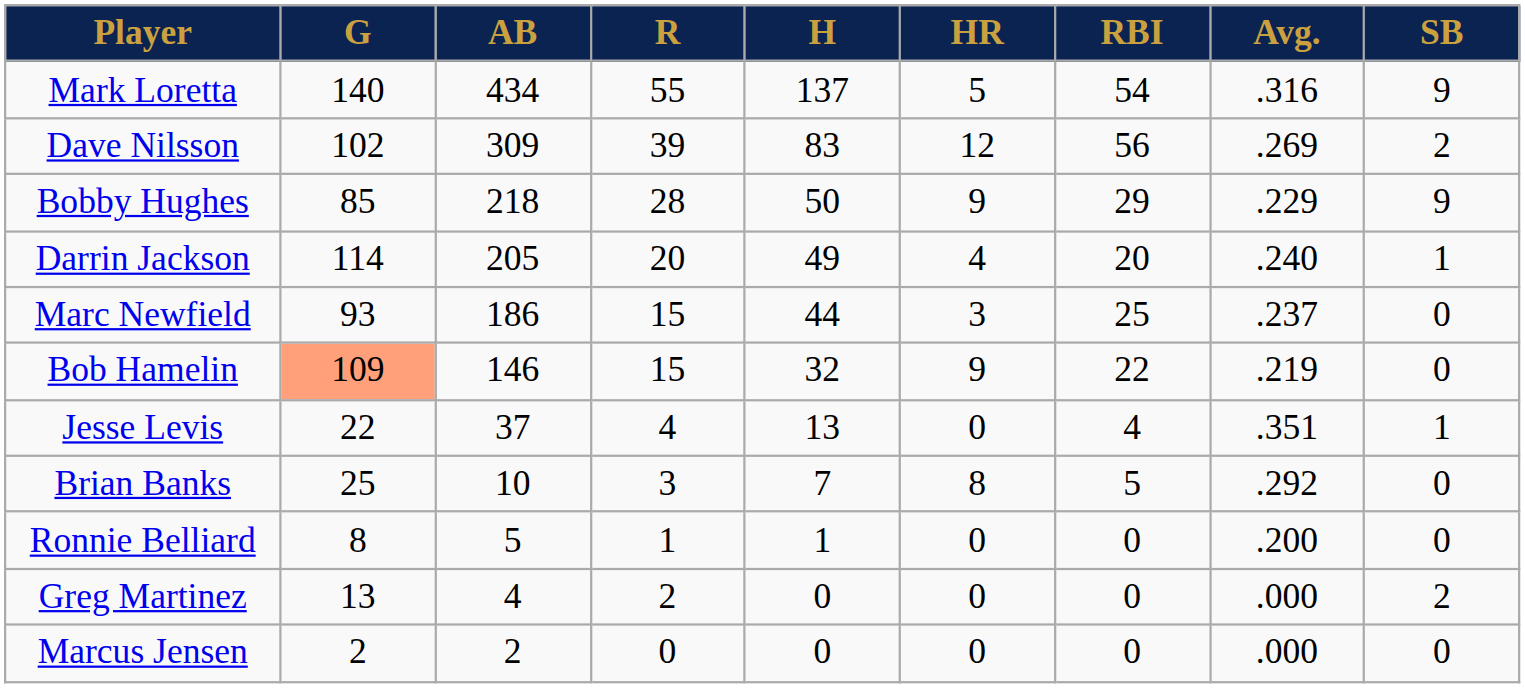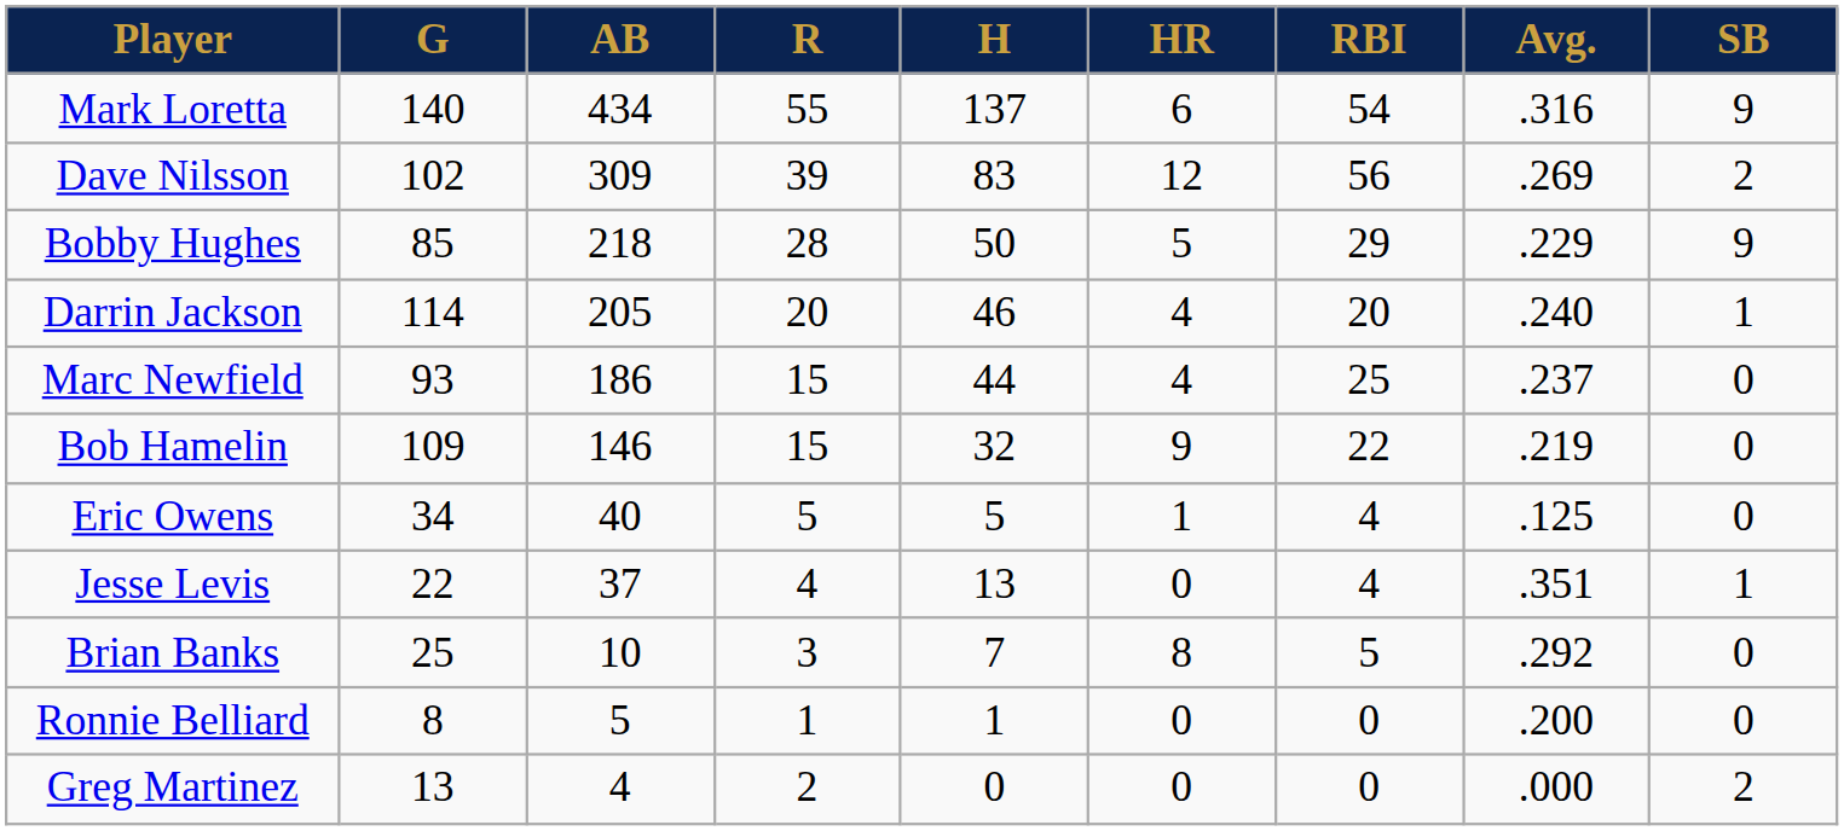 <table class="wikitable sortable">
 <tr>
 <th style=" background:#0a2351; color:#CBA140;" width="16%">Player</th>
 <th style=" background:#0a2351; color:#CBA140;" width="9%">G</th>
 <th style=" background:#0a2351; color:#CBA140;" width="9%">AB</th>
 <th style=" background:#0a2351; color:#CBA140;" width="9%">R</th>
 <th style=" background:#0a2351; color:#CBA140;" width="9%">H</th>
 <th style=" background:#0a2351; color:#CBA140;" width="9%">HR</th>
 <th style=" background:#0a2351; color:#CBA140;" width="9%">RBI</th>
 <th style=" background:#0a2351; color:#CBA140;" width="9%">Avg.</th>
 <th style=" background:#0a2351; color:#CBA140;" width="9%">SB</th>
 </tr>
 <tr align="center">
 <td><a href='#'>Mark Loretta</a></td>
 <td>140</td>
 <td>434</td>
 <td>55</td>
 <td>137</td>
-<td>5</td>
+<td>6</td>
 <td>54</td>
 <td>.316</td>
 <td>9</td>
 </tr>
 <tr align=center>
 <td><a href='#'>Dave Nilsson</a></td>
 <td>102</td>
 <td>309</td>
 <td>39</td>
 <td>83</td>
 <td>12</td>
 <td>56</td>
 <td>.269</td>
 <td>2</td>
 </tr>
 <tr align="center">
 <td><a href='#'>Bobby Hughes</a></td>
 <td>85</td>
 <td>218</td>
 <td>28</td>
 <td>50</td>
-<td>9</td>
+<td>5</td>
 <td>29</td>
 <td>.229</td>
 <td>9</td>
 </tr>
 <tr align=center>
 <td><a href='#'>Darrin Jackson</a></td>
 <td>114</td>
 <td>205</td>
 <td>20</td>
-<td>49</td>
+<td>46</td>
 <td>4</td>
 <td>20</td>
 <td>.240</td>
 <td>1</td>
 </tr>
 <tr align=center>
 <td><a href='#'>Marc Newfield</a></td>
 <td>93</td>
 <td>186</td>
 <td>15</td>
 <td>44</td>
-<td>3</td>
+<td>4</td>
 <td>25</td>
 <td>.237</td>
 <td>0</td>
 </tr>
 <tr align=center>
 <td><a href='#'>Bob Hamelin</a></td>
-<td style="background: lightsalmon;">109</td>
+<td>109</td>
 <td>146</td>
 <td>15</td>
 <td>32</td>
 <td>9</td>
 <td>22</td>
 <td>.219</td>
+<td>0</td>
+</tr>
+<tr align=center>
+<td><a href='#'>Eric Owens</a></td>
+<td>34</td>
+<td>40</td>
+<td>5</td>
+<td>5</td>
+<td>1</td>
+<td>4</td>
+<td>.125</td>
 <td>0</td>
 </tr>
 <tr align=center>
 <td><a href='#'>Jesse Levis</a></td>
 <td>22</td>
 <td>37</td>
 <td>4</td>
 <td>13</td>
 <td>0</td>
 <td>4</td>
 <td>.351</td>
 <td>1</td>
 </tr>
 <tr align=center>
 <td><a href='#'>Brian Banks</a></td>
 <td>25</td>
 <td>10</td>
 <td>3</td>
 <td>7</td>
 <td>8</td>
 <td>5</td>
 <td>.292</td>
 <td>0</td>
 </tr>
 <tr align=center>
 <td><a href='#'>Ronnie Belliard</a></td>
 <td>8</td>
 <td>5</td>
 <td>1</td>
 <td>1</td>
 <td>0</td>
 <td>0</td>
 <td>.200</td>
 <td>0</td>
 </tr>
 <tr align=center>
 <td><a href='#'>Greg Martinez</a></td>
 <td>13</td>
 <td>4</td>
 <td>2</td>
 <td>0</td>
 <td>0</td>
 <td>0</td>
 <td>.000</td>
 <td>2</td>
 </tr>
-<tr align=center>
-<td><a href='#'>Marcus Jensen</a></td>
-<td>2</td>
-<td>2</td>
-<td>0</td>
-<td>0</td>
-<td>0</td>
-<td>0</td>
-<td>.000</td>
-<td>0</td>
-</tr>
 </table>
